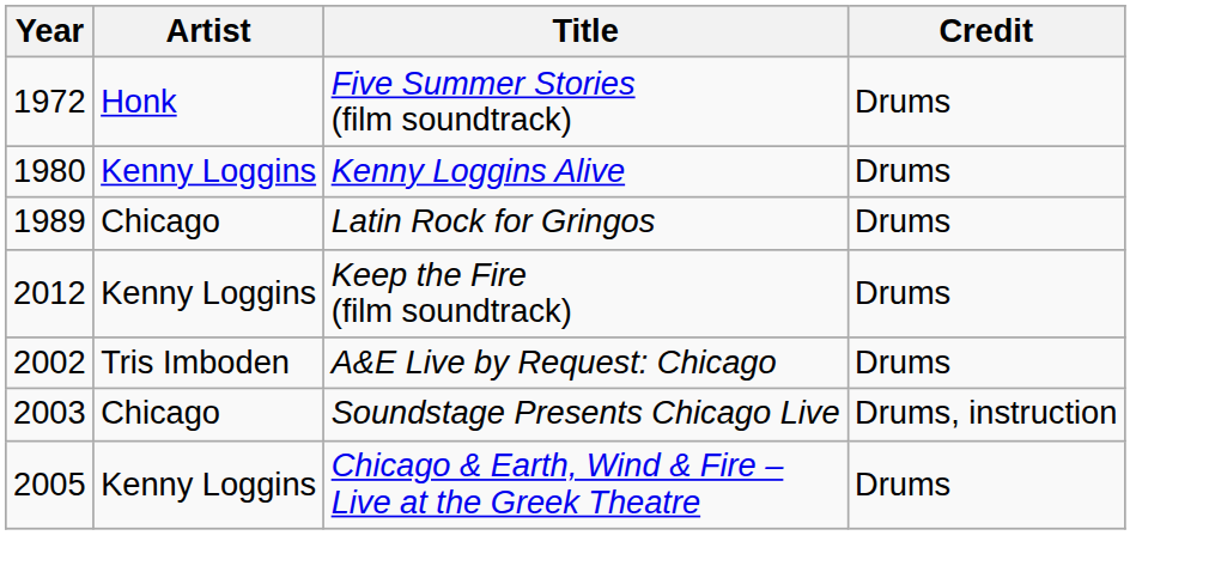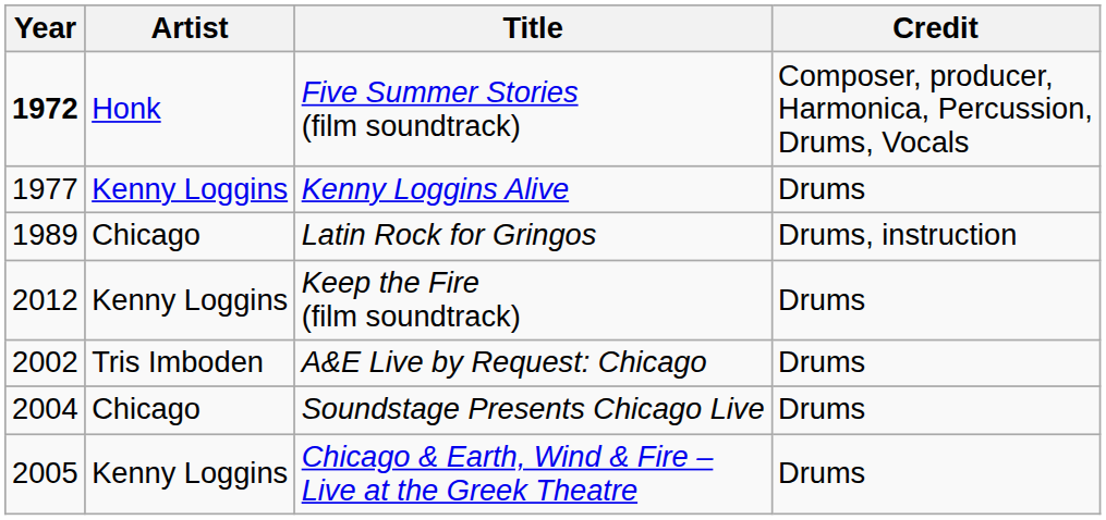 <table class="wikitable sortable">
 <tr>
 <th>Year</th>
 <th>Artist</th>
 <th>Title</th>
 <th>Credit</th>
 </tr>
 <tr>
-<td>1972</td>
+<td><strong>1972</strong></td>
 <td><a href='#'>Honk</a></td>
 <td><em><a href='#'>Five Summer Stories</a></em><br>(film soundtrack)</td>
-<td>Drums</td>
+<td>Composer, producer,<br>Harmonica, Percussion,<br>Drums, Vocals</td>
 </tr>
 <tr>
-<td>1980</td>
+<td>1977</td>
 <td><a href='#'>Kenny Loggins</a></td>
 <td><em><a href='#'>Kenny Loggins Alive</a></em></td>
 <td>Drums</td>
 </tr>
 <tr>
 <td>1989</td>
 <td>Chicago</td>
 <td><em>Latin Rock for Gringos</em></td>
-<td>Drums</td>
+<td>Drums, instruction</td>
 </tr>
 <tr>
 <td>2012</td>
 <td>Kenny Loggins</td>
 <td><em>Keep the Fire</em><br>(film soundtrack)</td>
 <td>Drums</td>
 </tr>
 <tr>
 <td>2002</td>
 <td>Tris Imboden</td>
 <td><em>A&E Live by Request: Chicago</em></td>
 <td>Drums</td>
 </tr>
 <tr>
-<td>2003</td>
+<td>2004</td>
 <td>Chicago</td>
 <td><em>Soundstage Presents Chicago Live</em></td>
-<td>Drums, instruction</td>
+<td>Drums</td>
 </tr>
 <tr>
 <td>2005</td>
 <td>Kenny Loggins</td>
 <td><em><a href='#'>Chicago & Earth, Wind & Fire –<br>Live at the Greek Theatre</a></em></td>
 <td>Drums</td>
 </tr>
 </table>
